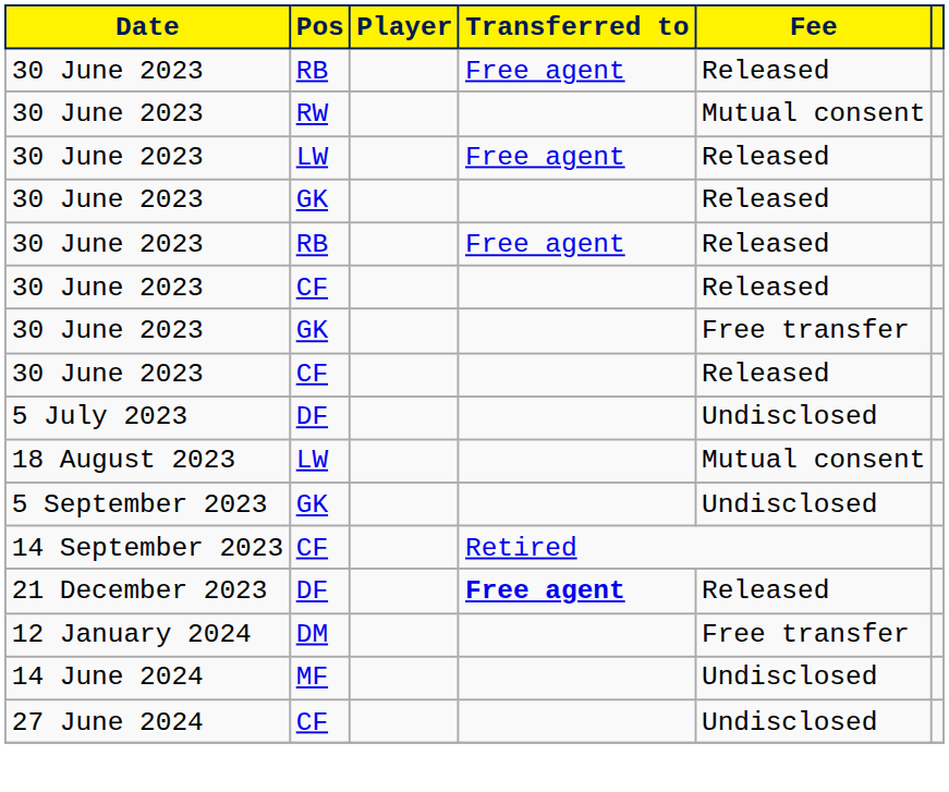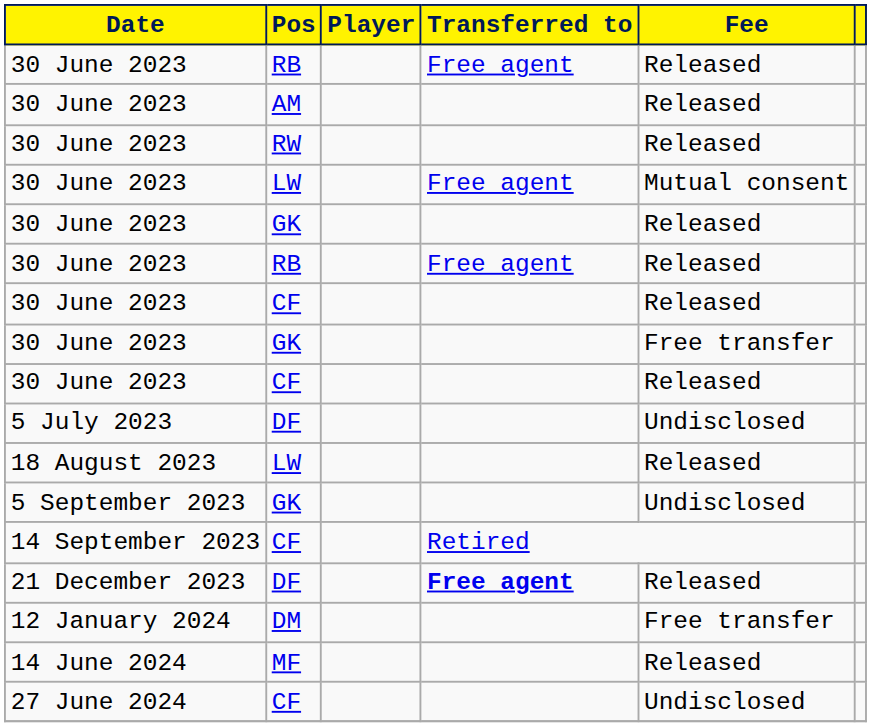 <table class="wikitable plainrowheaders sortable">
 <tr>
 <th style="background-color:#FFF300; color:#001958; border:1px solid #001958">Date</th>
 <th style="background-color:#FFF300; color:#001958; border:1px solid #001958">Pos</th>
 <th style="background-color:#FFF300; color:#001958; border:1px solid #001958">Player</th>
 <th style="background-color:#FFF300; color:#001958; border:1px solid #001958">Transferred to</th>
 <th style="background-color:#FFF300; color:#001958; border:1px solid #001958">Fee</th>
 <th style="background-color:#FFF300; color:#001958; border:1px solid #001958" class="unsortable"></th>
 </tr>
 <tr>
 <td>30 June 2023</td>
 <td><a href='#'>RB</a></td>
 <td></td>
 <td><a href='#'>Free agent</a></td>
 <td>Released</td>
 <td></td>
 </tr>
 <tr>
 <td>30 June 2023</td>
+<td><a href='#'>AM</a></td>
+<td></td>
+<td></td>
+<td>Released</td>
+<td></td>
+</tr>
+<tr>
+<td>30 June 2023</td>
 <td><a href='#'>RW</a></td>
 <td></td>
 <td></td>
-<td>Mutual consent</td>
+<td>Released</td>
 <td></td>
 </tr>
 <tr>
 <td>30 June 2023</td>
 <td><a href='#'>LW</a></td>
 <td></td>
 <td><a href='#'>Free agent</a></td>
-<td>Released</td>
+<td>Mutual consent</td>
 <td></td>
 </tr>
 <tr>
 <td>30 June 2023</td>
 <td><a href='#'>GK</a></td>
 <td></td>
 <td></td>
 <td>Released</td>
 <td></td>
 </tr>
 <tr>
 <td>30 June 2023</td>
 <td><a href='#'>RB</a></td>
 <td></td>
 <td><a href='#'>Free agent</a></td>
 <td>Released</td>
 <td></td>
 </tr>
 <tr>
 <td>30 June 2023</td>
 <td><a href='#'>CF</a></td>
 <td></td>
 <td></td>
 <td>Released</td>
 <td></td>
 </tr>
 <tr>
 <td>30 June 2023</td>
 <td><a href='#'>GK</a></td>
 <td></td>
 <td></td>
 <td>Free transfer</td>
 <td></td>
 </tr>
 <tr>
 <td>30 June 2023</td>
 <td><a href='#'>CF</a></td>
 <td></td>
 <td></td>
 <td>Released</td>
 <td></td>
 </tr>
 <tr>
 <td>5 July 2023</td>
 <td><a href='#'>DF</a></td>
 <td></td>
 <td></td>
 <td>Undisclosed</td>
 <td></td>
 </tr>
 <tr>
 <td>18 August 2023</td>
 <td><a href='#'>LW</a></td>
 <td></td>
 <td></td>
-<td>Mutual consent</td>
+<td>Released</td>
 <td></td>
 </tr>
 <tr>
 <td>5 September 2023</td>
 <td><a href='#'>GK</a></td>
 <td></td>
 <td></td>
 <td>Undisclosed</td>
 <td></td>
 </tr>
 <tr>
 <td>14 September 2023</td>
 <td><a href='#'>CF</a></td>
 <td></td>
 <td colspan="2"><a href='#'>Retired</a></td>
 <td></td>
 </tr>
 <tr>
 <td>21 December 2023</td>
 <td><a href='#'>DF</a></td>
 <td></td>
 <td><strong><a href='#'>Free agent</a></strong></td>
 <td>Released</td>
 <td></td>
 </tr>
 <tr>
 <td>12 January 2024</td>
 <td><a href='#'>DM</a></td>
 <td></td>
 <td></td>
 <td>Free transfer</td>
 <td></td>
 </tr>
 <tr>
 <td>14 June 2024</td>
 <td><a href='#'>MF</a></td>
 <td></td>
 <td></td>
-<td>Undisclosed</td>
+<td>Released</td>
 <td></td>
 </tr>
 <tr>
 <td>27 June 2024</td>
 <td><a href='#'>CF</a></td>
 <td></td>
 <td></td>
 <td>Undisclosed</td>
 <td></td>
 </tr>
 <tr>
 </tr>
 </table>
